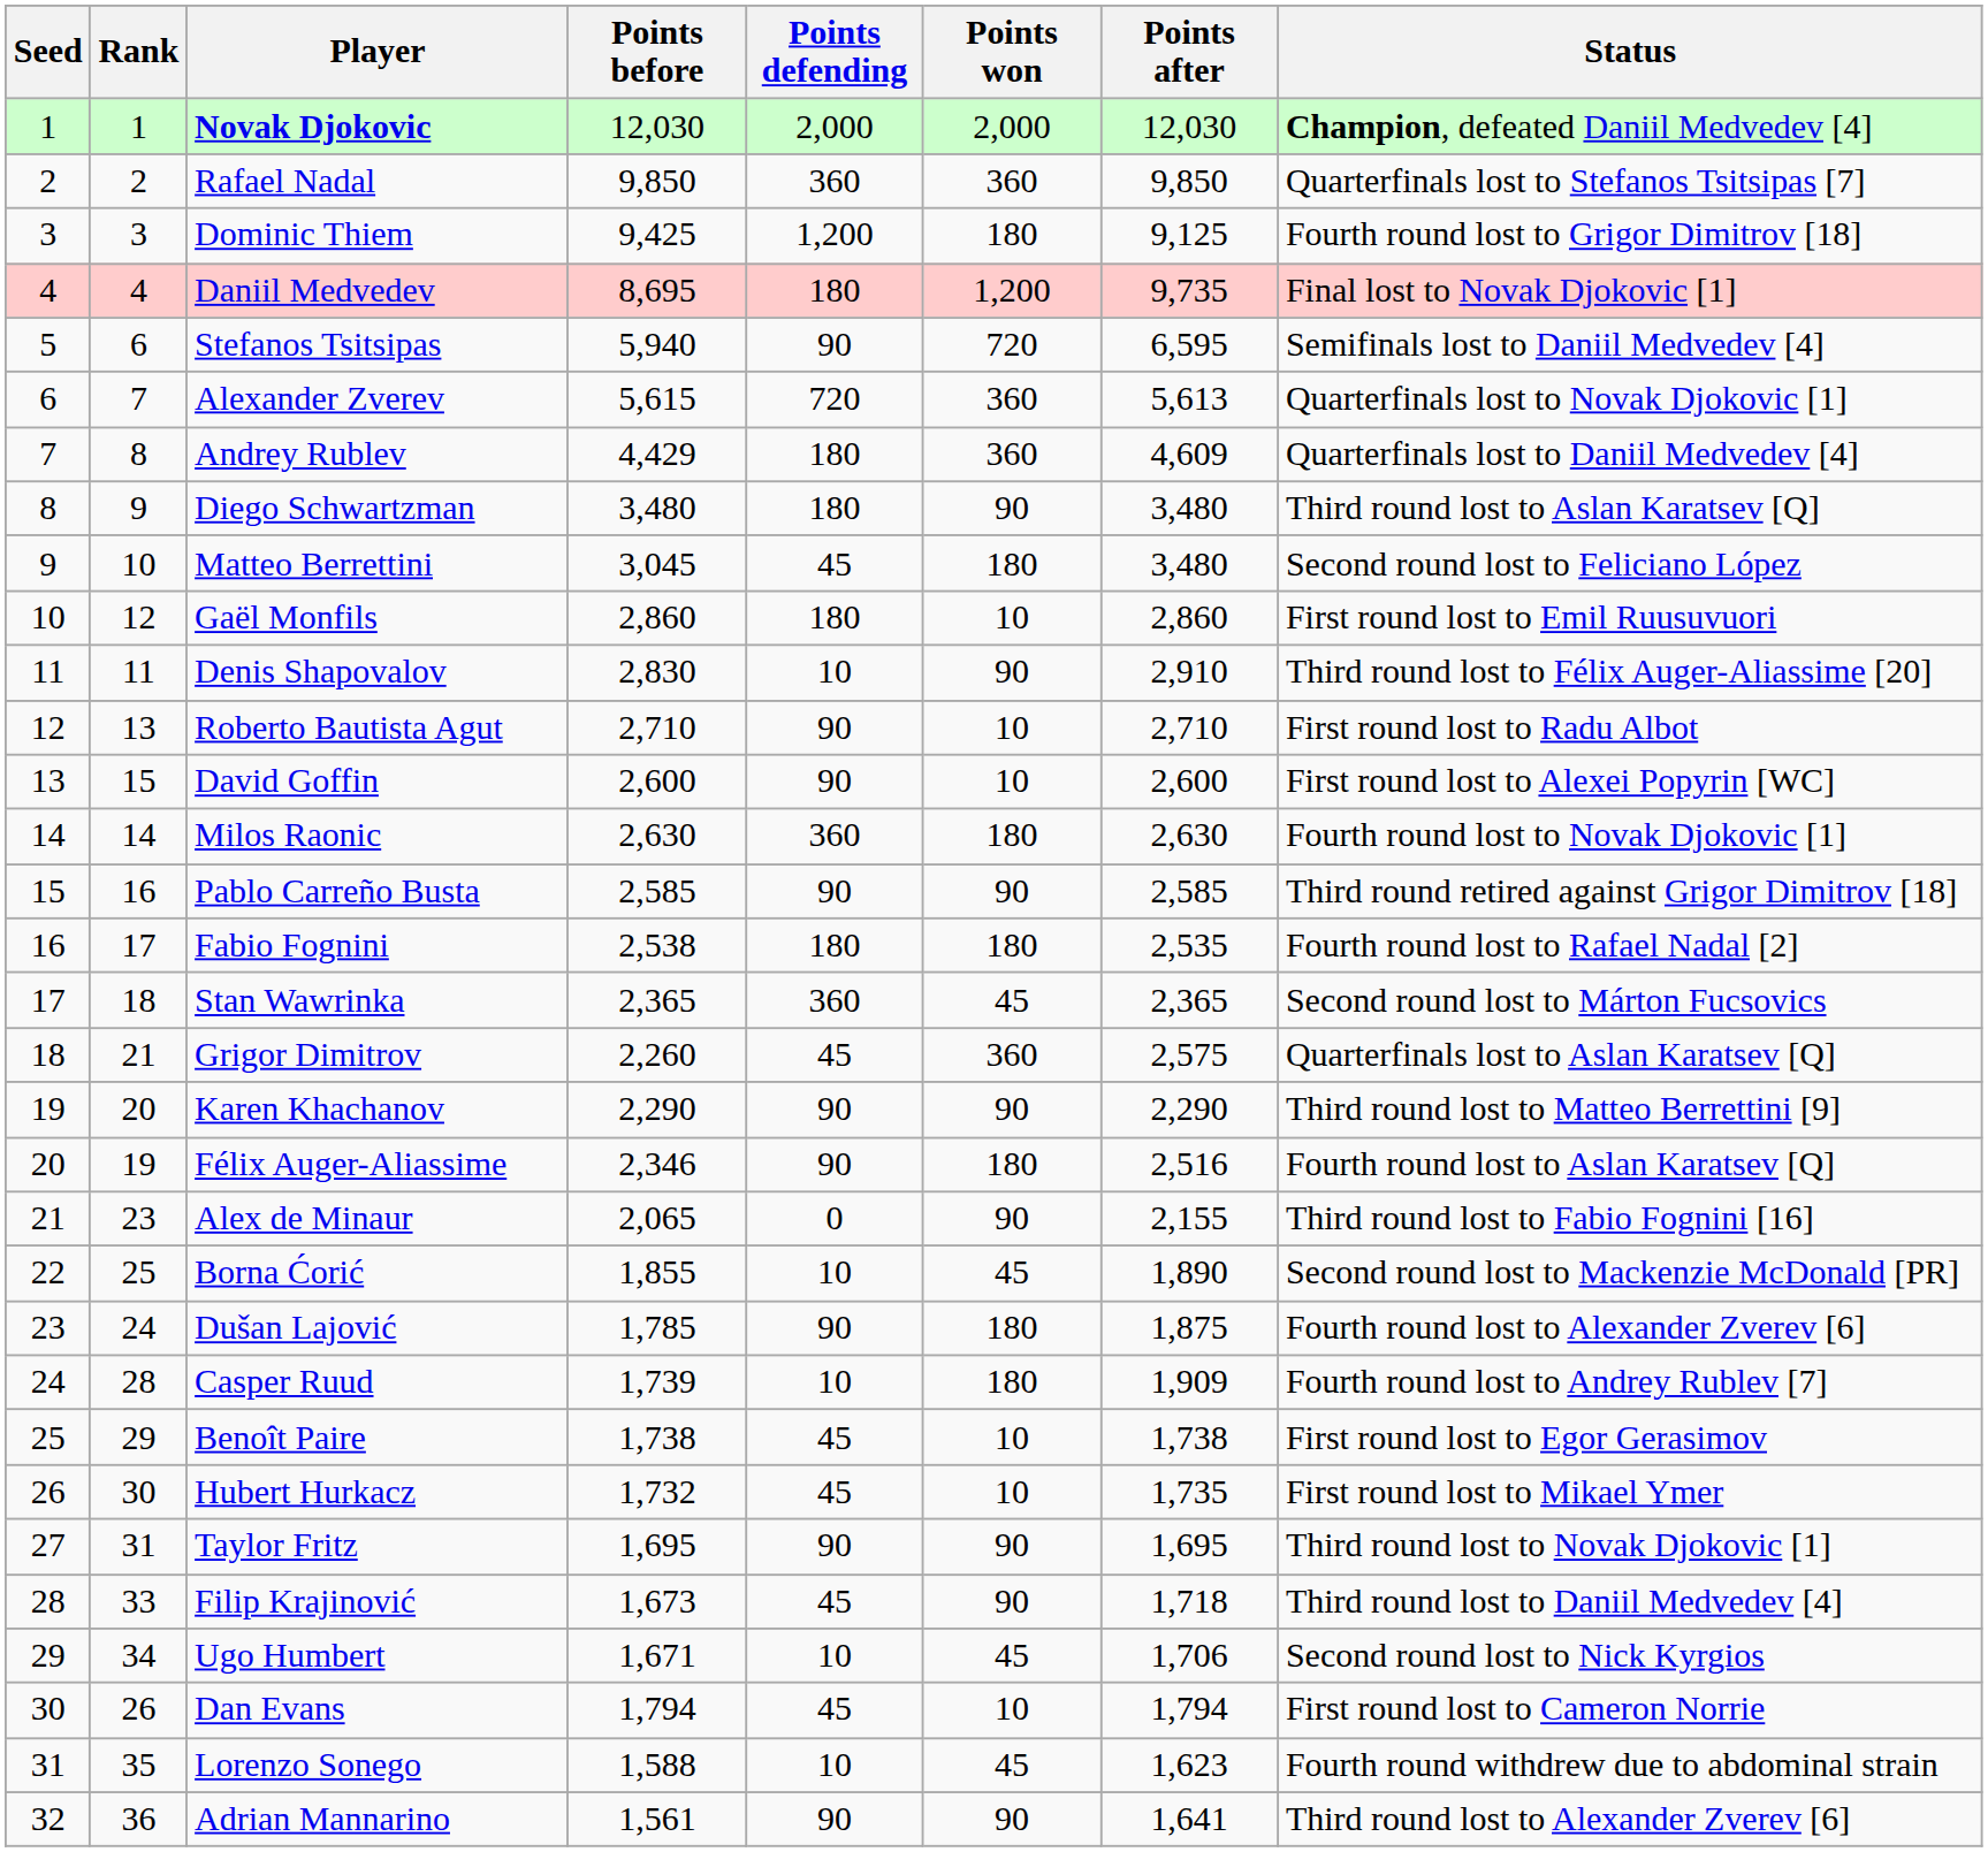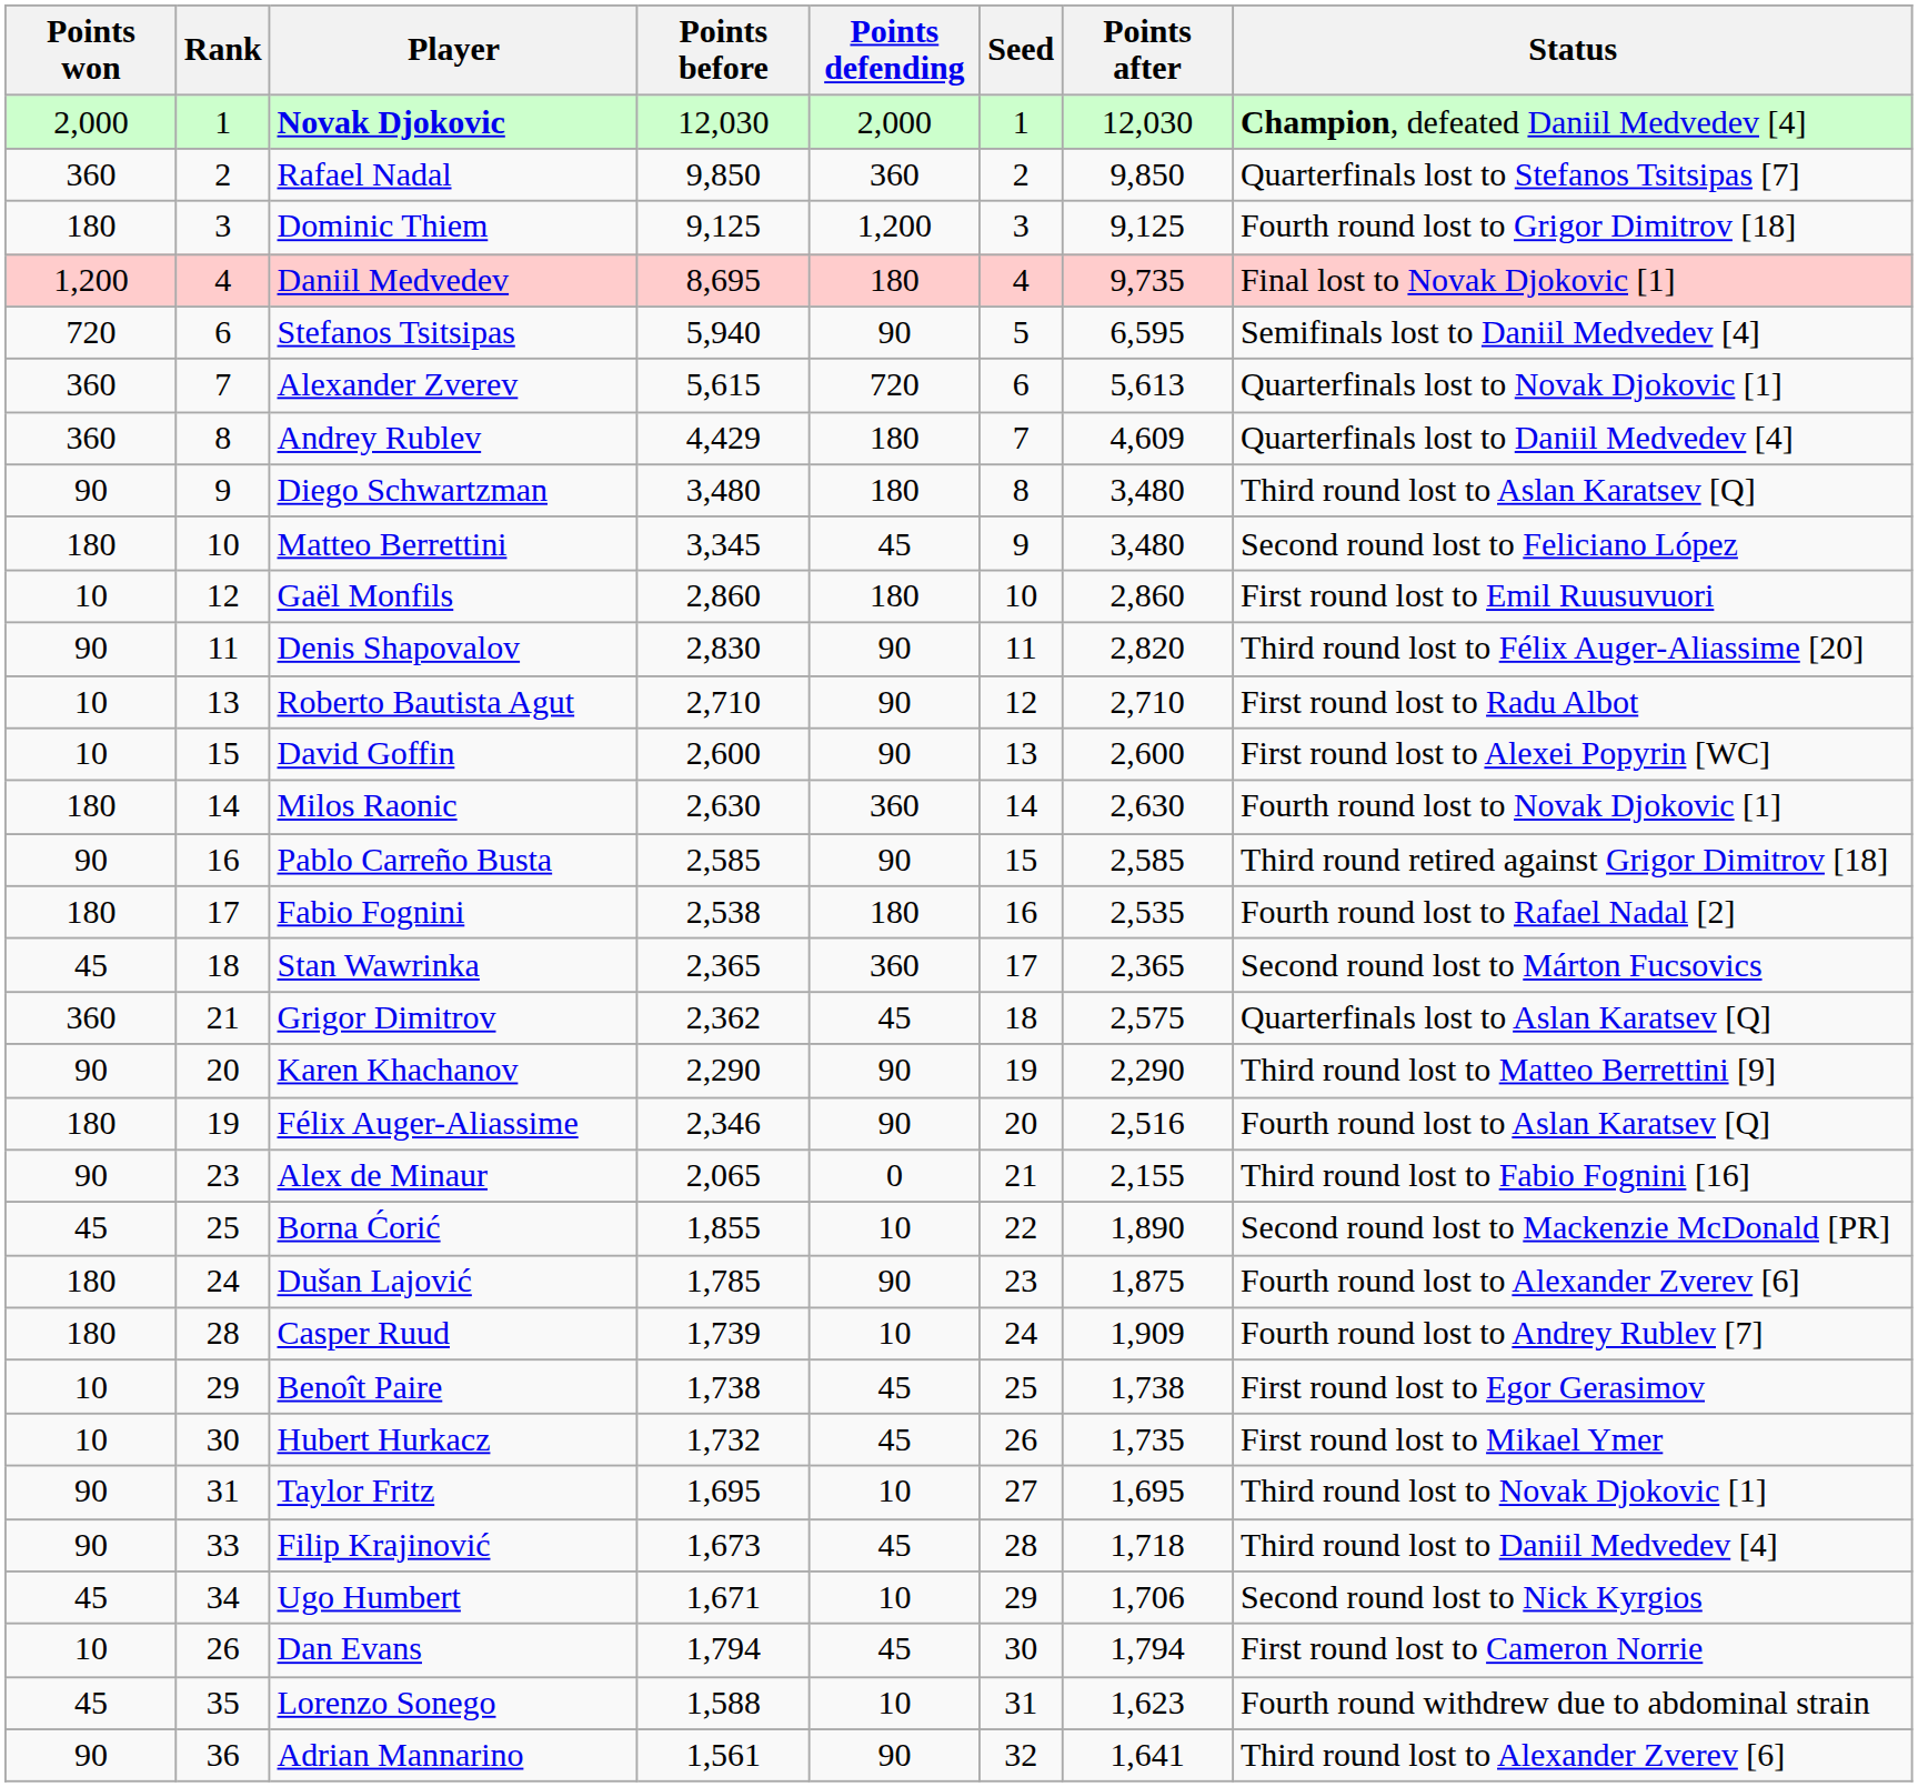 <table class="wikitable sortable" style="text-align:center;">
 <tr>
-<th>Seed</th>
+<th style="width:75px;">Points <br> won</th>
 <th>Rank</th>
 <th style="width:170px;">Player</th>
 <th style="width:75px;">Points <br> before</th>
 <th style="width:75px;"><a href='#'>Points <br> defending</a></th>
-<th style="width:75px;">Points <br> won</th>
+<th>Seed</th>
 <th style="width:75px;">Points <br> after</th>
 <th style="width:320px;">Status</th>
 </tr>
 <tr style="background:#cfc;">
-<td>1</td>
+<td>2,000</td>
 <td>1</td>
 <td style="text-align:left;"><strong> <a href='#'>Novak Djokovic</a></strong></td>
 <td>12,030</td>
 <td>2,000</td>
-<td>2,000</td>
+<td>1</td>
 <td>12,030</td>
 <td style="text-align:left;"><strong>Champion</strong>, defeated  <a href='#'>Daniil Medvedev</a> [4]</td>
 </tr>
 <tr>
-<td>2</td>
+<td>360</td>
 <td>2</td>
 <td style="text-align:left;">  <a href='#'>Rafael Nadal</a></td>
 <td>9,850</td>
 <td>360</td>
-<td>360</td>
+<td>2</td>
 <td>9,850</td>
 <td style="text-align:left;">Quarterfinals lost to  <a href='#'>Stefanos Tsitsipas</a> [7]</td>
 </tr>
 <tr>
-<td>3</td>
+<td>180</td>
 <td>3</td>
 <td style="text-align:left;"> <a href='#'>Dominic Thiem</a></td>
-<td>9,425</td>
+<td>9,125</td>
 <td>1,200</td>
-<td>180</td>
+<td>3</td>
 <td>9,125</td>
 <td style="text-align:left;">Fourth round lost to  <a href='#'>Grigor Dimitrov</a> [18]</td>
 </tr>
 <tr style="background:#fcc;">
-<td>4</td>
+<td>1,200</td>
 <td>4</td>
 <td style="text-align:left;"> <a href='#'>Daniil Medvedev</a></td>
 <td>8,695</td>
 <td>180</td>
-<td>1,200</td>
+<td>4</td>
 <td>9,735</td>
 <td style="text-align:left;">Final lost to  <a href='#'>Novak Djokovic</a> [1]</td>
 </tr>
 <tr>
-<td>5</td>
+<td>720</td>
 <td>6</td>
 <td style="text-align:left;"> <a href='#'>Stefanos Tsitsipas</a></td>
 <td>5,940</td>
 <td>90</td>
-<td>720</td>
+<td>5</td>
 <td>6,595</td>
 <td style="text-align:left;">Semifinals lost to  <a href='#'>Daniil Medvedev</a> [4]</td>
 </tr>
 <tr>
-<td>6</td>
+<td>360</td>
 <td>7</td>
 <td style="text-align:left;"> <a href='#'>Alexander Zverev</a></td>
 <td>5,615</td>
 <td>720</td>
-<td>360</td>
+<td>6</td>
 <td>5,613</td>
 <td style="text-align:left;">Quarterfinals lost to  <a href='#'>Novak Djokovic</a> [1]</td>
 </tr>
 <tr>
-<td>7</td>
+<td>360</td>
 <td>8</td>
 <td style="text-align:left;"> <a href='#'>Andrey Rublev</a></td>
 <td>4,429</td>
 <td>180</td>
-<td>360</td>
+<td>7</td>
 <td>4,609</td>
 <td style="text-align:left;">Quarterfinals lost to  <a href='#'>Daniil Medvedev</a> [4]</td>
 </tr>
 <tr>
-<td>8</td>
+<td>90</td>
 <td>9</td>
 <td style="text-align:left;"> <a href='#'>Diego Schwartzman</a></td>
 <td>3,480</td>
 <td>180</td>
-<td>90</td>
+<td>8</td>
 <td>3,480</td>
 <td style="text-align:left;">Third round lost to  <a href='#'>Aslan Karatsev</a> [Q]</td>
 </tr>
 <tr>
-<td>9</td>
+<td>180</td>
 <td>10</td>
 <td style="text-align:left;"> <a href='#'>Matteo Berrettini</a></td>
-<td>3,045</td>
+<td>3,345</td>
 <td>45</td>
-<td>180</td>
+<td>9</td>
 <td>3,480</td>
 <td style="text-align:left;">Second round lost to  <a href='#'>Feliciano López</a></td>
 </tr>
 <tr>
 <td>10</td>
 <td>12</td>
 <td style="text-align:left;"> <a href='#'>Gaël Monfils</a></td>
 <td>2,860</td>
 <td>180</td>
 <td>10</td>
 <td>2,860</td>
 <td style="text-align:left;">First round lost to  <a href='#'>Emil Ruusuvuori</a></td>
 </tr>
 <tr>
-<td>11</td>
+<td>90</td>
 <td>11</td>
 <td style="text-align:left;"> <a href='#'>Denis Shapovalov</a></td>
 <td>2,830</td>
-<td>10</td>
 <td>90</td>
-<td>2,910</td>
+<td>11</td>
+<td>2,820</td>
 <td style="text-align:left;">Third round lost to  <a href='#'>Félix Auger-Aliassime</a> [20]</td>
 </tr>
 <tr>
-<td>12</td>
+<td>10</td>
 <td>13</td>
 <td style="text-align:left;"> <a href='#'>Roberto Bautista Agut</a></td>
 <td>2,710</td>
 <td>90</td>
-<td>10</td>
+<td>12</td>
 <td>2,710</td>
 <td style="text-align:left;">First round lost to  <a href='#'>Radu Albot</a></td>
 </tr>
 <tr>
-<td>13</td>
+<td>10</td>
 <td>15</td>
 <td style="text-align:left;"> <a href='#'>David Goffin</a></td>
 <td>2,600</td>
 <td>90</td>
-<td>10</td>
+<td>13</td>
 <td>2,600</td>
 <td style="text-align:left;">First round lost to  <a href='#'>Alexei Popyrin</a> [WC]</td>
 </tr>
 <tr>
-<td>14</td>
+<td>180</td>
 <td>14</td>
 <td style="text-align:left;"> <a href='#'>Milos Raonic</a></td>
 <td>2,630</td>
 <td>360</td>
-<td>180</td>
+<td>14</td>
 <td>2,630</td>
 <td style="text-align:left;">Fourth round lost to  <a href='#'>Novak Djokovic</a> [1]</td>
 </tr>
 <tr>
-<td>15</td>
+<td>90</td>
 <td>16</td>
 <td style="text-align:left;"> <a href='#'>Pablo Carreño Busta</a></td>
 <td>2,585</td>
 <td>90</td>
-<td>90</td>
+<td>15</td>
 <td>2,585</td>
 <td style="text-align:left;">Third round retired against  <a href='#'>Grigor Dimitrov</a> [18]</td>
 </tr>
 <tr>
-<td>16</td>
+<td>180</td>
 <td>17</td>
 <td style="text-align:left;"> <a href='#'>Fabio Fognini</a></td>
 <td>2,538</td>
 <td>180</td>
-<td>180</td>
+<td>16</td>
 <td>2,535</td>
 <td style="text-align:left;">Fourth round lost to  <a href='#'>Rafael Nadal</a> [2]</td>
 </tr>
 <tr>
-<td>17</td>
+<td>45</td>
 <td>18</td>
 <td style="text-align:left;"> <a href='#'>Stan Wawrinka</a></td>
 <td>2,365</td>
 <td>360</td>
-<td>45</td>
+<td>17</td>
 <td>2,365</td>
 <td style="text-align:left;">Second round lost to  <a href='#'>Márton Fucsovics</a></td>
 </tr>
 <tr>
-<td>18</td>
+<td>360</td>
 <td>21</td>
 <td style="text-align:left;"> <a href='#'>Grigor Dimitrov</a></td>
-<td>2,260</td>
+<td>2,362</td>
 <td>45</td>
-<td>360</td>
+<td>18</td>
 <td>2,575</td>
 <td style="text-align:left;">Quarterfinals lost to  <a href='#'>Aslan Karatsev</a> [Q]</td>
 </tr>
 <tr>
-<td>19</td>
+<td>90</td>
 <td>20</td>
 <td style="text-align:left;"> <a href='#'>Karen Khachanov</a></td>
 <td>2,290</td>
 <td>90</td>
-<td>90</td>
+<td>19</td>
 <td>2,290</td>
 <td style="text-align:left;">Third round lost to  <a href='#'>Matteo Berrettini</a> [9]</td>
 </tr>
 <tr>
-<td>20</td>
+<td>180</td>
 <td>19</td>
 <td style="text-align:left;"> <a href='#'>Félix Auger-Aliassime</a></td>
 <td>2,346</td>
 <td>90</td>
-<td>180</td>
+<td>20</td>
 <td>2,516</td>
 <td style="text-align:left;">Fourth round lost to  <a href='#'>Aslan Karatsev</a> [Q]</td>
 </tr>
 <tr>
-<td>21</td>
+<td>90</td>
 <td>23</td>
 <td style="text-align:left;"> <a href='#'>Alex de Minaur</a></td>
 <td>2,065</td>
 <td>0</td>
-<td>90</td>
+<td>21</td>
 <td>2,155</td>
 <td style="text-align:left;">Third round lost to  <a href='#'>Fabio Fognini</a> [16]</td>
 </tr>
 <tr>
-<td>22</td>
+<td>45</td>
 <td>25</td>
 <td style="text-align:left;"> <a href='#'>Borna Ćorić</a></td>
 <td>1,855</td>
 <td>10</td>
-<td>45</td>
+<td>22</td>
 <td>1,890</td>
 <td style="text-align:left;">Second round lost to  <a href='#'>Mackenzie McDonald</a> [PR]</td>
 </tr>
 <tr>
-<td>23</td>
+<td>180</td>
 <td>24</td>
 <td style="text-align:left;"> <a href='#'>Dušan Lajović</a></td>
 <td>1,785</td>
 <td>90</td>
-<td>180</td>
+<td>23</td>
 <td>1,875</td>
 <td style="text-align:left;">Fourth round lost to  <a href='#'>Alexander Zverev</a> [6]</td>
 </tr>
 <tr>
-<td>24</td>
+<td>180</td>
 <td>28</td>
 <td style="text-align:left;"> <a href='#'>Casper Ruud</a></td>
 <td>1,739</td>
 <td>10</td>
-<td>180</td>
+<td>24</td>
 <td>1,909</td>
 <td style="text-align:left;">Fourth round lost to  <a href='#'>Andrey Rublev</a> [7]</td>
 </tr>
 <tr>
-<td>25</td>
+<td>10</td>
 <td>29</td>
 <td style="text-align:left;"> <a href='#'>Benoît Paire</a></td>
 <td>1,738</td>
 <td>45</td>
-<td>10</td>
+<td>25</td>
 <td>1,738</td>
 <td style="text-align:left;">First round lost to  <a href='#'>Egor Gerasimov</a></td>
 </tr>
 <tr>
-<td>26</td>
+<td>10</td>
 <td>30</td>
 <td style="text-align:left;"> <a href='#'>Hubert Hurkacz</a></td>
 <td>1,732</td>
 <td>45</td>
-<td>10</td>
+<td>26</td>
 <td>1,735</td>
 <td style="text-align:left;">First round lost to  <a href='#'>Mikael Ymer</a></td>
 </tr>
 <tr>
-<td>27</td>
+<td>90</td>
 <td>31</td>
 <td style="text-align:left;"> <a href='#'>Taylor Fritz</a></td>
 <td>1,695</td>
-<td>90</td>
-<td>90</td>
+<td>10</td>
+<td>27</td>
 <td>1,695</td>
 <td style="text-align:left;">Third round lost to  <a href='#'>Novak Djokovic</a> [1]</td>
 </tr>
 <tr>
-<td>28</td>
+<td>90</td>
 <td>33</td>
 <td style="text-align:left;"> <a href='#'>Filip Krajinović</a></td>
 <td>1,673</td>
 <td>45</td>
-<td>90</td>
+<td>28</td>
 <td>1,718</td>
 <td style="text-align:left;">Third round lost to  <a href='#'>Daniil Medvedev</a> [4]</td>
 </tr>
 <tr>
-<td>29</td>
+<td>45</td>
 <td>34</td>
 <td style="text-align:left;"> <a href='#'>Ugo Humbert</a></td>
 <td>1,671</td>
 <td>10</td>
-<td>45</td>
+<td>29</td>
 <td>1,706</td>
 <td style="text-align:left;">Second round lost to  <a href='#'>Nick Kyrgios</a></td>
 </tr>
 <tr>
-<td>30</td>
+<td>10</td>
 <td>26</td>
 <td style="text-align:left;"> <a href='#'>Dan Evans</a></td>
 <td>1,794</td>
 <td>45</td>
-<td>10</td>
+<td>30</td>
 <td>1,794</td>
 <td style="text-align:left;">First round lost to  <a href='#'>Cameron Norrie</a></td>
 </tr>
 <tr>
-<td>31</td>
+<td>45</td>
 <td>35</td>
 <td style="text-align:left;"> <a href='#'>Lorenzo Sonego</a></td>
 <td>1,588</td>
 <td>10</td>
-<td>45</td>
+<td>31</td>
 <td>1,623</td>
 <td style="text-align:left;">Fourth round withdrew due to abdominal strain</td>
 </tr>
 <tr>
-<td>32</td>
+<td>90</td>
 <td>36</td>
 <td style="text-align:left;"> <a href='#'>Adrian Mannarino</a></td>
 <td>1,561</td>
 <td>90</td>
-<td>90</td>
+<td>32</td>
 <td>1,641</td>
 <td style="text-align:left;">Third round lost to  <a href='#'>Alexander Zverev</a> [6]</td>
 </tr>
 </table>
